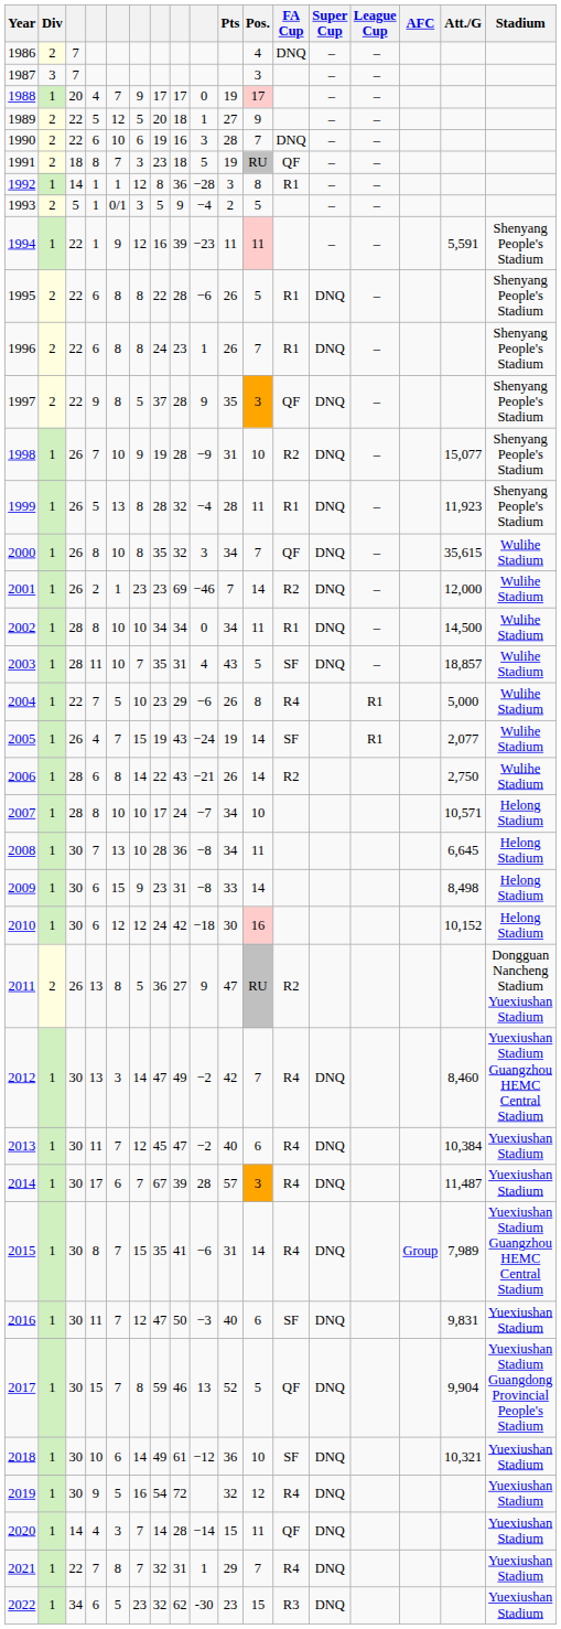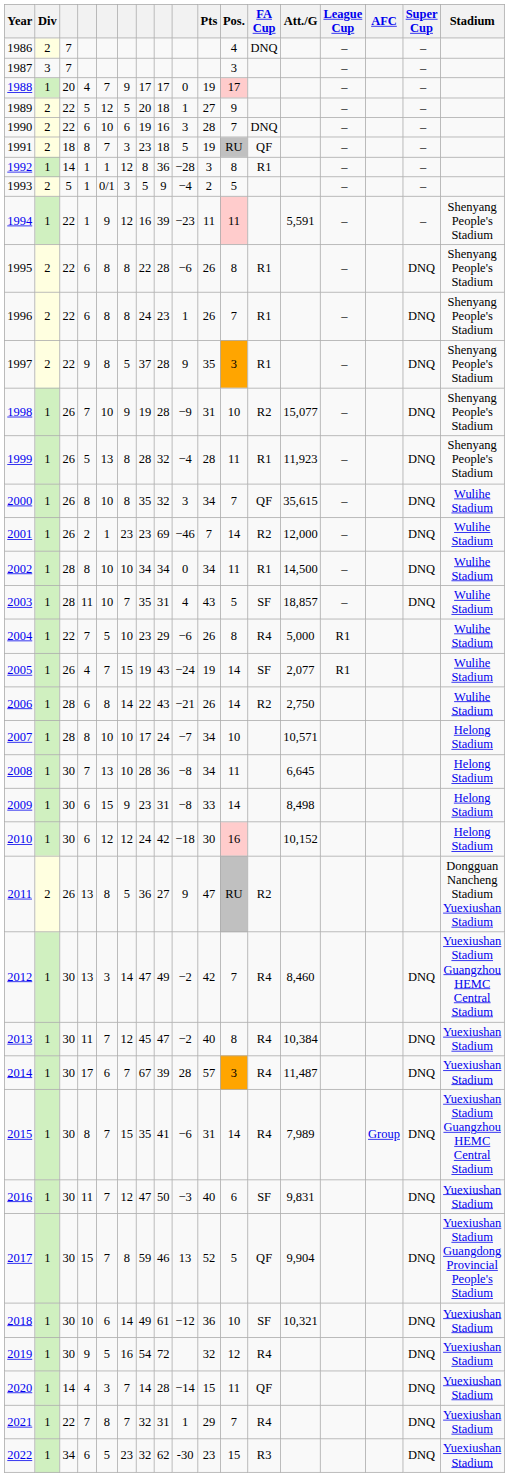 <table class="wikitable sortable" width=100% style=text-align:Center>
 <tr>
 <th>Year</th>
 <th>Div</th>
 <th></th>
 <th></th>
 <th></th>
 <th></th>
 <th></th>
 <th></th>
 <th></th>
 <th>Pts</th>
 <th width=2%>Pos.</th>
 <th width=4%><a href='#'>FA Cup</a></th>
-<th width=2%><a href='#'>Super Cup</a></th>
+<th>Att./G</th>
 <th width=2%><a href='#'>League Cup</a></th>
 <th><a href='#'>AFC</a></th>
-<th>Att./G</th>
+<th width=2%><a href='#'>Super Cup</a></th>
 <th>Stadium</th>
 </tr>
 <tr>
 <td>1986</td>
 <td bgcolor=#FFFFE0>2</td>
 <td>7</td>
 <td></td>
 <td></td>
 <td></td>
 <td></td>
 <td></td>
 <td></td>
 <td></td>
 <td>4</td>
 <td>DNQ</td>
-<td> –</td>
+<td></td>
 <td> –</td>
 <td></td>
-<td></td>
+<td> –</td>
 <td></td>
 </tr>
 <tr>
 <td>1987</td>
 <td>3</td>
 <td>7</td>
 <td></td>
 <td></td>
 <td></td>
 <td></td>
 <td></td>
 <td></td>
 <td></td>
 <td>3</td>
 <td></td>
-<td> –</td>
+<td></td>
 <td> –</td>
 <td></td>
-<td></td>
+<td> –</td>
 <td></td>
 </tr>
 <tr>
 <td><a href='#'>1988</a></td>
 <td bgcolor=#D0F0C0>1</td>
 <td>20</td>
 <td>4</td>
 <td>7</td>
 <td>9</td>
 <td>17</td>
 <td>17</td>
 <td>0</td>
 <td>19</td>
 <td bgcolor=#ffcccc>17</td>
 <td></td>
-<td> –</td>
+<td></td>
 <td> –</td>
 <td></td>
-<td></td>
+<td> –</td>
 <td></td>
 </tr>
 <tr>
 <td>1989</td>
 <td bgcolor=#FFFFE0>2</td>
 <td>22</td>
 <td>5</td>
 <td>12</td>
 <td>5</td>
 <td>20</td>
 <td>18</td>
 <td>1</td>
 <td>27</td>
 <td>9</td>
 <td></td>
-<td> –</td>
+<td></td>
 <td> –</td>
 <td></td>
-<td></td>
+<td> –</td>
 <td></td>
 </tr>
 <tr>
 <td>1990</td>
 <td bgcolor=#FFFFE0>2</td>
 <td>22</td>
 <td>6</td>
 <td>10</td>
 <td>6</td>
 <td>19</td>
 <td>16</td>
 <td>3</td>
 <td>28</td>
 <td>7</td>
 <td>DNQ</td>
-<td> –</td>
+<td></td>
 <td> –</td>
 <td></td>
-<td></td>
+<td> –</td>
 <td></td>
 </tr>
 <tr>
 <td>1991</td>
 <td bgcolor=#FFFFE0>2</td>
 <td>18</td>
 <td>8</td>
 <td>7</td>
 <td>3</td>
 <td>23</td>
 <td>18</td>
 <td>5</td>
 <td>19</td>
 <td bgcolor=silver>RU</td>
 <td>QF</td>
-<td> –</td>
+<td></td>
 <td> –</td>
 <td></td>
-<td></td>
+<td> –</td>
 <td></td>
 </tr>
 <tr>
 <td><a href='#'>1992</a></td>
 <td bgcolor=#D0F0C0>1</td>
 <td>14</td>
 <td>1</td>
 <td>1</td>
 <td>12</td>
 <td>8</td>
 <td>36</td>
 <td>−28</td>
 <td>3</td>
 <td>8</td>
 <td>R1</td>
-<td> –</td>
+<td></td>
 <td> –</td>
 <td></td>
-<td></td>
+<td> –</td>
 <td></td>
 </tr>
 <tr>
 <td>1993</td>
 <td bgcolor=#FFFFE0>2</td>
 <td>5</td>
 <td>1</td>
 <td>0/1</td>
 <td>3</td>
 <td>5</td>
 <td>9</td>
 <td>−4</td>
 <td>2</td>
 <td>5</td>
 <td></td>
-<td> –</td>
+<td></td>
 <td> –</td>
 <td></td>
-<td></td>
+<td> –</td>
 <td></td>
 </tr>
 <tr>
 <td><a href='#'>1994</a></td>
 <td bgcolor=#D0F0C0>1</td>
 <td>22</td>
 <td>1</td>
 <td>9</td>
 <td>12</td>
 <td>16</td>
 <td>39</td>
 <td>−23</td>
 <td>11</td>
 <td bgcolor=#ffcccc>11</td>
 <td></td>
-<td> –</td>
+<td>5,591</td>
 <td> –</td>
 <td></td>
-<td>5,591</td>
+<td> –</td>
 <td>Shenyang People's Stadium</td>
 </tr>
 <tr>
 <td>1995</td>
 <td bgcolor=#FFFFE0>2</td>
 <td>22</td>
 <td>6</td>
 <td>8</td>
 <td>8</td>
 <td>22</td>
 <td>28</td>
 <td>−6</td>
 <td>26</td>
-<td>5</td>
+<td>8</td>
 <td>R1</td>
-<td>DNQ</td>
+<td></td>
 <td> –</td>
 <td></td>
-<td></td>
+<td>DNQ</td>
 <td>Shenyang People's Stadium</td>
 </tr>
 <tr>
 <td>1996</td>
 <td bgcolor=#FFFFE0>2</td>
 <td>22</td>
 <td>6</td>
 <td>8</td>
 <td>8</td>
 <td>24</td>
 <td>23</td>
 <td>1</td>
 <td>26</td>
 <td>7</td>
 <td>R1</td>
-<td>DNQ</td>
+<td></td>
 <td> –</td>
 <td></td>
-<td></td>
+<td>DNQ</td>
 <td>Shenyang People's Stadium</td>
 </tr>
 <tr>
 <td>1997</td>
 <td bgcolor=#FFFFE0>2</td>
 <td>22</td>
 <td>9</td>
 <td>8</td>
 <td>5</td>
 <td>37</td>
 <td>28</td>
 <td>9</td>
 <td>35</td>
 <td bgcolor=#FFA500>3</td>
-<td>QF</td>
-<td>DNQ</td>
+<td>R1</td>
+<td></td>
 <td> –</td>
 <td></td>
-<td></td>
+<td>DNQ</td>
 <td>Shenyang People's Stadium</td>
 </tr>
 <tr>
 <td><a href='#'>1998</a></td>
 <td bgcolor=#D0F0C0>1</td>
 <td>26</td>
 <td>7</td>
 <td>10</td>
 <td>9</td>
 <td>19</td>
 <td>28</td>
 <td>−9</td>
 <td>31</td>
 <td>10</td>
 <td>R2</td>
-<td>DNQ</td>
+<td>15,077</td>
 <td> –</td>
 <td></td>
-<td>15,077</td>
+<td>DNQ</td>
 <td>Shenyang People's Stadium</td>
 </tr>
 <tr>
 <td><a href='#'>1999</a></td>
 <td bgcolor=#D0F0C0>1</td>
 <td>26</td>
 <td>5</td>
 <td>13</td>
 <td>8</td>
 <td>28</td>
 <td>32</td>
 <td>−4</td>
 <td>28</td>
 <td>11</td>
 <td>R1</td>
-<td>DNQ</td>
+<td>11,923</td>
 <td> –</td>
 <td></td>
-<td>11,923</td>
+<td>DNQ</td>
 <td>Shenyang People's Stadium</td>
 </tr>
 <tr>
 <td><a href='#'>2000</a></td>
 <td bgcolor=#D0F0C0>1</td>
 <td>26</td>
 <td>8</td>
 <td>10</td>
 <td>8</td>
 <td>35</td>
 <td>32</td>
 <td>3</td>
 <td>34</td>
 <td>7</td>
 <td>QF</td>
-<td>DNQ</td>
+<td>35,615</td>
 <td> –</td>
 <td></td>
-<td>35,615</td>
+<td>DNQ</td>
 <td><a href='#'>Wulihe Stadium</a></td>
 </tr>
 <tr>
 <td><a href='#'>2001</a></td>
 <td bgcolor=#D0F0C0>1</td>
 <td>26</td>
 <td>2</td>
 <td>1</td>
 <td>23</td>
 <td>23</td>
 <td>69</td>
 <td>−46</td>
 <td>7</td>
 <td>14</td>
 <td>R2</td>
-<td>DNQ</td>
+<td>12,000</td>
 <td> –</td>
 <td></td>
-<td>12,000</td>
+<td>DNQ</td>
 <td><a href='#'>Wulihe Stadium</a></td>
 </tr>
 <tr>
 <td><a href='#'>2002</a></td>
 <td bgcolor=#D0F0C0>1</td>
 <td>28</td>
 <td>8</td>
 <td>10</td>
 <td>10</td>
 <td>34</td>
 <td>34</td>
 <td>0</td>
 <td>34</td>
 <td>11</td>
 <td>R1</td>
-<td>DNQ</td>
+<td>14,500</td>
 <td> –</td>
 <td></td>
-<td>14,500</td>
+<td>DNQ</td>
 <td><a href='#'>Wulihe Stadium</a></td>
 </tr>
 <tr>
 <td><a href='#'>2003</a></td>
 <td bgcolor=#D0F0C0>1</td>
 <td>28</td>
 <td>11</td>
 <td>10</td>
 <td>7</td>
 <td>35</td>
 <td>31</td>
 <td>4</td>
 <td>43</td>
 <td>5</td>
 <td>SF</td>
-<td>DNQ</td>
+<td>18,857</td>
 <td> –</td>
 <td></td>
-<td>18,857</td>
+<td>DNQ</td>
 <td><a href='#'>Wulihe Stadium</a></td>
 </tr>
 <tr>
 <td><a href='#'>2004</a></td>
 <td bgcolor=#D0F0C0>1</td>
 <td>22</td>
 <td>7</td>
 <td>5</td>
 <td>10</td>
 <td>23</td>
 <td>29</td>
 <td>−6</td>
 <td>26</td>
 <td>8</td>
 <td>R4</td>
-<td></td>
+<td>5,000</td>
 <td>R1</td>
 <td></td>
-<td>5,000</td>
+<td></td>
 <td><a href='#'>Wulihe Stadium</a></td>
 </tr>
 <tr>
 <td><a href='#'>2005</a></td>
 <td bgcolor=#D0F0C0>1</td>
 <td>26</td>
 <td>4</td>
 <td>7</td>
 <td>15</td>
 <td>19</td>
 <td>43</td>
 <td>−24</td>
 <td>19</td>
 <td>14</td>
 <td>SF</td>
-<td></td>
+<td>2,077</td>
 <td>R1</td>
 <td></td>
-<td>2,077</td>
+<td></td>
 <td><a href='#'>Wulihe Stadium</a></td>
 </tr>
 <tr>
 <td><a href='#'>2006</a></td>
 <td bgcolor=#D0F0C0>1</td>
 <td>28</td>
 <td>6</td>
 <td>8</td>
 <td>14</td>
 <td>22</td>
 <td>43</td>
 <td>−21</td>
 <td>26</td>
 <td>14</td>
 <td>R2</td>
+<td>2,750</td>
 <td></td>
 <td></td>
 <td></td>
-<td>2,750</td>
 <td><a href='#'>Wulihe Stadium</a></td>
 </tr>
 <tr>
 <td><a href='#'>2007</a></td>
 <td bgcolor=#D0F0C0>1</td>
 <td>28</td>
 <td>8</td>
 <td>10</td>
 <td>10</td>
 <td>17</td>
 <td>24</td>
 <td>−7</td>
 <td>34</td>
 <td>10</td>
 <td></td>
+<td>10,571</td>
 <td></td>
 <td></td>
 <td></td>
-<td>10,571</td>
 <td><a href='#'>Helong Stadium</a></td>
 </tr>
 <tr>
 <td><a href='#'>2008</a></td>
 <td bgcolor=#D0F0C0>1</td>
 <td>30</td>
 <td>7</td>
 <td>13</td>
 <td>10</td>
 <td>28</td>
 <td>36</td>
 <td>−8</td>
 <td>34</td>
 <td>11</td>
 <td></td>
+<td>6,645</td>
 <td></td>
 <td></td>
 <td></td>
-<td>6,645</td>
 <td><a href='#'>Helong Stadium</a></td>
 </tr>
 <tr>
 <td><a href='#'>2009</a></td>
 <td bgcolor=#D0F0C0>1</td>
 <td>30</td>
 <td>6</td>
 <td>15</td>
 <td>9</td>
 <td>23</td>
 <td>31</td>
 <td>−8</td>
 <td>33</td>
 <td>14</td>
 <td></td>
+<td>8,498</td>
 <td></td>
 <td></td>
 <td></td>
-<td>8,498</td>
 <td><a href='#'>Helong Stadium</a></td>
 </tr>
 <tr>
 <td><a href='#'>2010</a></td>
 <td bgcolor=#D0F0C0>1</td>
 <td>30</td>
 <td>6</td>
 <td>12</td>
 <td>12</td>
 <td>24</td>
 <td>42</td>
 <td>−18</td>
 <td>30</td>
 <td bgcolor=#ffcccc>16</td>
 <td></td>
+<td>10,152</td>
 <td></td>
 <td></td>
 <td></td>
-<td>10,152</td>
 <td><a href='#'>Helong Stadium</a></td>
 </tr>
 <tr>
 <td><a href='#'>2011</a></td>
 <td bgcolor=#FFFFE0>2</td>
 <td>26</td>
 <td>13</td>
 <td>8</td>
 <td>5</td>
 <td>36</td>
 <td>27</td>
 <td>9</td>
 <td>47</td>
 <td bgcolor=silver>RU</td>
 <td>R2</td>
 <td></td>
 <td></td>
 <td></td>
 <td></td>
 <td>Dongguan Nancheng Stadium <br> <a href='#'>Yuexiushan Stadium</a></td>
 </tr>
 <tr>
 <td><a href='#'>2012</a></td>
 <td bgcolor=#D0F0C0>1</td>
 <td>30</td>
 <td>13</td>
 <td>3</td>
 <td>14</td>
 <td>47</td>
 <td>49</td>
 <td>−2</td>
 <td>42</td>
 <td>7</td>
 <td>R4</td>
-<td>DNQ</td>
+<td>8,460</td>
 <td></td>
 <td></td>
-<td>8,460</td>
+<td>DNQ</td>
 <td><a href='#'>Yuexiushan Stadium</a> <br> <a href='#'>Guangzhou HEMC Central Stadium</a></td>
 </tr>
 <tr>
 <td><a href='#'>2013</a></td>
 <td bgcolor=#D0F0C0>1</td>
 <td>30</td>
 <td>11</td>
 <td>7</td>
 <td>12</td>
 <td>45</td>
 <td>47</td>
 <td>−2</td>
 <td>40</td>
-<td>6</td>
+<td>8</td>
 <td>R4</td>
-<td>DNQ</td>
+<td>10,384</td>
 <td></td>
 <td></td>
-<td>10,384</td>
+<td>DNQ</td>
 <td><a href='#'>Yuexiushan Stadium</a></td>
 </tr>
 <tr>
 <td><a href='#'>2014</a></td>
 <td bgcolor=#D0F0C0>1</td>
 <td>30</td>
 <td>17</td>
 <td>6</td>
 <td>7</td>
 <td>67</td>
 <td>39</td>
 <td>28</td>
 <td>57</td>
 <td bgcolor=#FFA500>3</td>
 <td>R4</td>
-<td>DNQ</td>
+<td>11,487</td>
 <td></td>
 <td></td>
-<td>11,487</td>
+<td>DNQ</td>
 <td><a href='#'>Yuexiushan Stadium</a></td>
 </tr>
 <tr>
 <td><a href='#'>2015</a></td>
 <td bgcolor=#D0F0C0>1</td>
 <td>30</td>
 <td>8</td>
 <td>7</td>
 <td>15</td>
 <td>35</td>
 <td>41</td>
 <td>−6</td>
 <td>31</td>
 <td>14</td>
 <td>R4</td>
-<td>DNQ</td>
+<td>7,989</td>
 <td></td>
 <td><a href='#'>Group</a></td>
-<td>7,989</td>
+<td>DNQ</td>
 <td><a href='#'>Yuexiushan Stadium</a> <br> <a href='#'>Guangzhou HEMC Central Stadium</a></td>
 </tr>
 <tr>
 <td><a href='#'>2016</a></td>
 <td bgcolor=#D0F0C0>1</td>
 <td>30</td>
 <td>11</td>
 <td>7</td>
 <td>12</td>
 <td>47</td>
 <td>50</td>
 <td>−3</td>
 <td>40</td>
 <td>6</td>
 <td>SF</td>
-<td>DNQ</td>
+<td>9,831</td>
 <td></td>
 <td></td>
-<td>9,831</td>
+<td>DNQ</td>
 <td><a href='#'>Yuexiushan Stadium</a></td>
 </tr>
 <tr>
 <td><a href='#'>2017</a></td>
 <td bgcolor=#D0F0C0>1</td>
 <td>30</td>
 <td>15</td>
 <td>7</td>
 <td>8</td>
 <td>59</td>
 <td>46</td>
 <td>13</td>
 <td>52</td>
 <td>5</td>
 <td>QF</td>
-<td>DNQ</td>
+<td>9,904</td>
 <td></td>
 <td></td>
-<td>9,904</td>
+<td>DNQ</td>
 <td><a href='#'>Yuexiushan Stadium</a> <br> <a href='#'>Guangdong Provincial People's Stadium</a></td>
 </tr>
 <tr>
 <td><a href='#'>2018</a></td>
 <td bgcolor=#D0F0C0>1</td>
 <td>30</td>
 <td>10</td>
 <td>6</td>
 <td>14</td>
 <td>49</td>
 <td>61</td>
 <td>−12</td>
 <td>36</td>
 <td>10</td>
 <td>SF</td>
-<td>DNQ</td>
+<td>10,321</td>
 <td></td>
 <td></td>
-<td>10,321</td>
+<td>DNQ</td>
 <td><a href='#'>Yuexiushan Stadium</a></td>
 </tr>
 <tr>
 <td><a href='#'>2019</a></td>
 <td bgcolor=#D0F0C0>1</td>
 <td>30</td>
 <td>9</td>
 <td>5</td>
 <td>16</td>
 <td>54</td>
 <td>72</td>
 <td></td>
 <td>32</td>
 <td>12</td>
 <td>R4</td>
-<td>DNQ</td>
 <td></td>
 <td></td>
 <td></td>
+<td>DNQ</td>
 <td><a href='#'>Yuexiushan Stadium</a></td>
 </tr>
 <tr>
 <td><a href='#'>2020</a></td>
 <td bgcolor=#D0F0C0>1</td>
 <td>14</td>
 <td>4</td>
 <td>3</td>
 <td>7</td>
 <td>14</td>
 <td>28</td>
 <td>−14</td>
 <td>15</td>
 <td>11</td>
 <td>QF</td>
-<td>DNQ</td>
 <td></td>
 <td></td>
 <td></td>
+<td>DNQ</td>
 <td><a href='#'>Yuexiushan Stadium</a></td>
 </tr>
 <tr>
 <td><a href='#'>2021</a></td>
 <td bgcolor=#D0F0C0>1</td>
 <td>22</td>
 <td>7</td>
 <td>8</td>
 <td>7</td>
 <td>32</td>
 <td>31</td>
 <td>1</td>
 <td>29</td>
 <td>7</td>
 <td>R4</td>
-<td>DNQ</td>
 <td></td>
 <td></td>
 <td></td>
+<td>DNQ</td>
 <td><a href='#'>Yuexiushan Stadium</a></td>
 </tr>
 <tr>
 <td><a href='#'>2022</a></td>
 <td bgcolor=#D0F0C0>1</td>
 <td>34</td>
 <td>6</td>
 <td>5</td>
 <td>23</td>
 <td>32</td>
 <td>62</td>
 <td>-30</td>
 <td>23</td>
 <td>15</td>
 <td>R3</td>
-<td>DNQ</td>
 <td></td>
 <td></td>
 <td></td>
+<td>DNQ</td>
 <td><a href='#'>Yuexiushan Stadium</a></td>
 </tr>
 </table>
